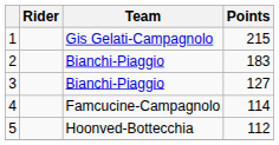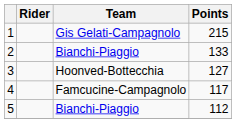 <table class="wikitable">
 <tr>
 <th></th>
 <th>Rider</th>
 <th>Team</th>
 <th>Points</th>
 </tr>
 <tr>
 <td>1</td>
 <td> </td>
 <td><a href='#'>Gis Gelati-Campagnolo</a></td>
 <td align=right>215</td>
 </tr>
 <tr>
 <td>2</td>
 <td></td>
 <td><a href='#'>Bianchi-Piaggio</a></td>
-<td align=right>183</td>
+<td align=right>133</td>
 </tr>
 <tr>
 <td>3</td>
 <td></td>
-<td><a href='#'>Bianchi-Piaggio</a></td>
+<td>Hoonved-Bottecchia</td>
 <td align=right>127</td>
 </tr>
 <tr>
 <td>4</td>
 <td></td>
 <td>Famcucine-Campagnolo</td>
-<td align=right>114</td>
+<td align=right>117</td>
 </tr>
 <tr>
 <td>5</td>
 <td></td>
-<td>Hoonved-Bottecchia</td>
+<td><a href='#'>Bianchi-Piaggio</a></td>
 <td align=right>112</td>
 </tr>
 <tr>
 </tr>
 </table>
